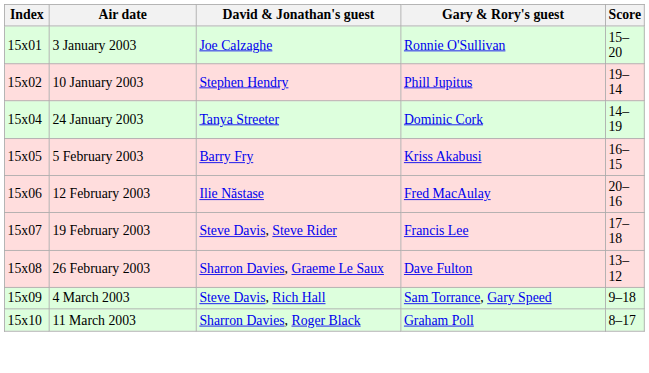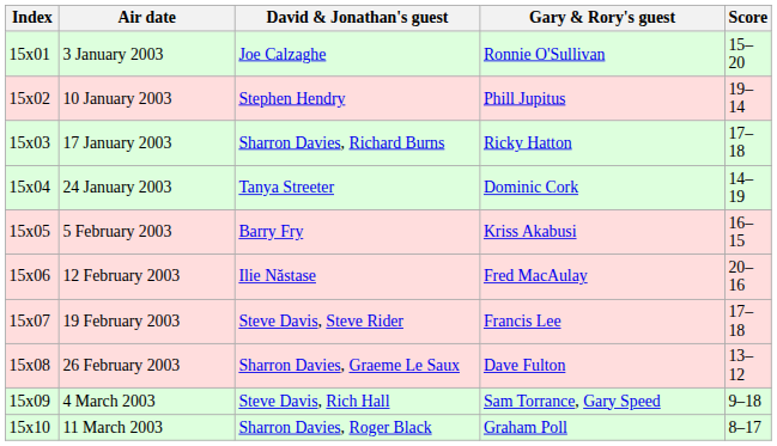 <table class="wikitable" style="width:745px;">
 <tr>
 <th style="width:7%;">Index</th>
 <th style="width:23%;">Air date</th>
 <th style="width:32%;">David & Jonathan's guest</th>
 <th style="width:32%;">Gary & Rory's guest</th>
 <th style="width:7%;">Score</th>
 </tr>
 <tr style="background:#dfd;">
 <td>15x01</td>
 <td>3 January 2003</td>
 <td><a href='#'>Joe Calzaghe</a></td>
 <td><a href='#'>Ronnie O'Sullivan</a></td>
 <td>15–20</td>
 </tr>
 <tr style="background:#fdd;">
 <td>15x02</td>
 <td>10 January 2003</td>
 <td><a href='#'>Stephen Hendry</a></td>
 <td><a href='#'>Phill Jupitus</a></td>
 <td>19–14</td>
+</tr>
+<tr style="background:#dfd;">
+<td>15x03</td>
+<td>17 January 2003</td>
+<td><a href='#'>Sharron Davies</a>, <a href='#'>Richard Burns</a></td>
+<td><a href='#'>Ricky Hatton</a></td>
+<td>17–18</td>
 </tr>
 <tr style="background:#dfd;">
 <td>15x04</td>
 <td>24 January 2003</td>
 <td><a href='#'>Tanya Streeter</a></td>
 <td><a href='#'>Dominic Cork</a></td>
 <td>14–19</td>
 </tr>
 <tr style="background:#fdd;">
 <td>15x05</td>
 <td>5 February 2003</td>
 <td><a href='#'>Barry Fry</a></td>
 <td><a href='#'>Kriss Akabusi</a></td>
 <td>16–15</td>
 </tr>
 <tr style="background:#fdd;">
 <td>15x06</td>
 <td>12 February 2003</td>
 <td><a href='#'>Ilie Năstase</a></td>
 <td><a href='#'>Fred MacAulay</a></td>
 <td>20–16</td>
 </tr>
 <tr style="background:#fdd;">
 <td>15x07</td>
 <td>19 February 2003</td>
 <td><a href='#'>Steve Davis</a>, <a href='#'>Steve Rider</a></td>
 <td><a href='#'>Francis Lee</a></td>
 <td>17–18</td>
 </tr>
 <tr style="background:#fdd;">
 <td>15x08</td>
 <td>26 February 2003</td>
 <td><a href='#'>Sharron Davies</a>, <a href='#'>Graeme Le Saux</a></td>
 <td><a href='#'>Dave Fulton</a></td>
 <td>13–12</td>
 </tr>
 <tr style="background:#dfd;">
 <td>15x09</td>
 <td>4 March 2003</td>
 <td><a href='#'>Steve Davis</a>, <a href='#'>Rich Hall</a></td>
 <td><a href='#'>Sam Torrance</a>, <a href='#'>Gary Speed</a></td>
 <td>9–18</td>
 </tr>
 <tr style="background:#dfd;">
 <td>15x10</td>
 <td>11 March 2003</td>
 <td><a href='#'>Sharron Davies</a>, <a href='#'>Roger Black</a></td>
 <td><a href='#'>Graham Poll</a></td>
 <td>8–17</td>
 </tr>
 </table>
